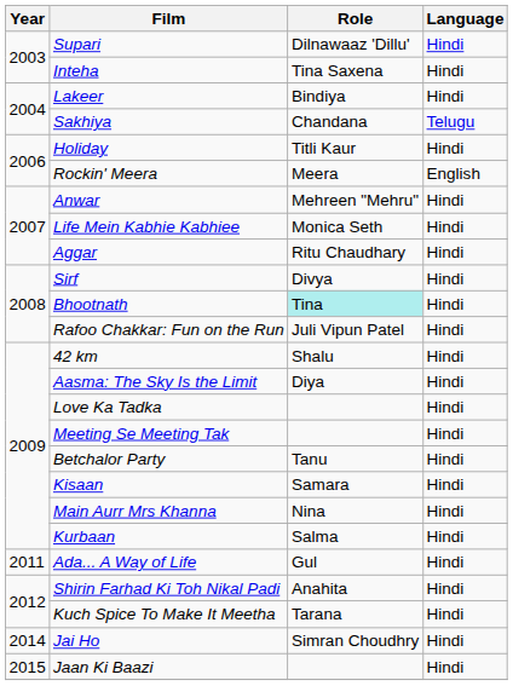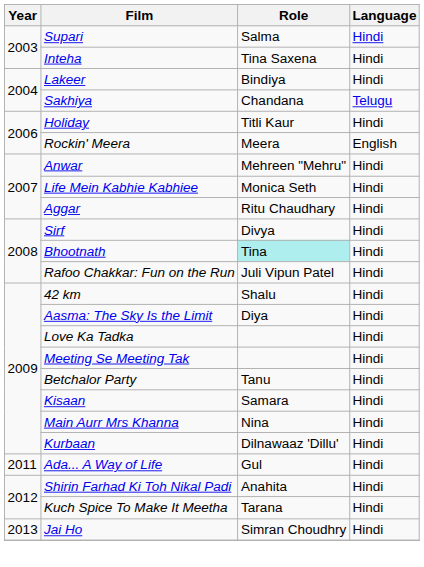 <table class="wikitable sortable" style="font-size:95%;">
 <tr>
 <th>Year</th>
 <th>Film</th>
 <th>Role</th>
 <th>Language</th>
 </tr>
 <tr>
 <td rowspan="2">2003</td>
 <td><em><a href='#'>Supari</a></em></td>
-<td>Dilnawaaz 'Dillu'</td>
+<td>Salma</td>
 <td><a href='#'>Hindi</a></td>
 </tr>
 <tr>
 <td><em><a href='#'>Inteha</a></em></td>
 <td>Tina Saxena</td>
 <td>Hindi</td>
 </tr>
 <tr>
 <td rowspan="2">2004</td>
 <td><em><a href='#'>Lakeer</a></em></td>
 <td>Bindiya</td>
 <td>Hindi</td>
 </tr>
 <tr>
 <td><em><a href='#'>Sakhiya</a></em></td>
 <td>Chandana</td>
 <td><a href='#'>Telugu</a></td>
 </tr>
 <tr>
 <td rowspan="2">2006</td>
 <td><em><a href='#'>Holiday</a></em></td>
 <td>Titli Kaur</td>
 <td>Hindi</td>
 </tr>
 <tr>
 <td><em>Rockin' Meera</em></td>
 <td>Meera</td>
 <td>English</td>
 </tr>
 <tr>
 <td rowspan="3">2007</td>
 <td><em><a href='#'>Anwar</a></em></td>
 <td>Mehreen "Mehru"</td>
 <td>Hindi</td>
 </tr>
 <tr>
 <td><em><a href='#'>Life Mein Kabhie Kabhiee</a></em></td>
 <td>Monica Seth</td>
 <td>Hindi</td>
 </tr>
 <tr>
 <td><em><a href='#'>Aggar</a></em></td>
 <td>Ritu Chaudhary</td>
 <td>Hindi</td>
 </tr>
 <tr>
 <td rowspan="3">2008</td>
 <td><em><a href='#'>Sirf</a></em></td>
 <td>Divya</td>
 <td>Hindi</td>
 </tr>
 <tr>
 <td><em><a href='#'>Bhootnath</a></em></td>
 <td style="background: paleturquoise;">Tina</td>
 <td>Hindi</td>
 </tr>
 <tr>
 <td><em>Rafoo Chakkar: Fun on the Run</em></td>
 <td>Juli Vipun Patel</td>
 <td>Hindi</td>
 </tr>
 <tr>
 <td rowspan="8">2009</td>
 <td><em>42 km</em></td>
 <td>Shalu</td>
 <td>Hindi</td>
 </tr>
 <tr>
 <td><em><a href='#'>Aasma: The Sky Is the Limit</a></em></td>
 <td>Diya</td>
 <td>Hindi</td>
 </tr>
 <tr>
 <td><em>Love Ka Tadka</em></td>
 <td></td>
 <td>Hindi</td>
 </tr>
 <tr>
 <td><em><a href='#'>Meeting Se Meeting Tak</a></em></td>
 <td></td>
 <td>Hindi</td>
 </tr>
 <tr>
 <td><em>Betchalor Party</em></td>
 <td>Tanu</td>
 <td>Hindi</td>
 </tr>
 <tr>
 <td><em><a href='#'>Kisaan</a></em></td>
 <td>Samara</td>
 <td>Hindi</td>
 </tr>
 <tr>
 <td><em><a href='#'>Main Aurr Mrs Khanna</a></em></td>
 <td>Nina</td>
 <td>Hindi</td>
 </tr>
 <tr>
 <td><em><a href='#'>Kurbaan</a></em></td>
-<td>Salma</td>
+<td>Dilnawaaz 'Dillu'</td>
 <td>Hindi</td>
 </tr>
 <tr>
 <td rowspan="1">2011</td>
 <td><em><a href='#'>Ada... A Way of Life</a></em></td>
 <td>Gul</td>
 <td>Hindi</td>
 </tr>
 <tr>
 <td rowspan="2">2012</td>
 <td><em><a href='#'>Shirin Farhad Ki Toh Nikal Padi</a></em></td>
 <td>Anahita</td>
 <td>Hindi</td>
 </tr>
 <tr>
 <td><em>Kuch Spice To Make It Meetha</em></td>
 <td>Tarana</td>
 <td>Hindi</td>
 </tr>
 <tr>
-<td rowspan="1">2014</td>
+<td rowspan="1">2013</td>
 <td><em><a href='#'>Jai Ho</a></em></td>
 <td>Simran Choudhry</td>
 <td>Hindi</td>
 </tr>
 <tr>
-<td rowspan="1">2015</td>
-<td><em>Jaan Ki Baazi</em></td>
-<td></td>
-<td>Hindi</td>
-</tr>
-<tr>
 </tr>
 </table>
